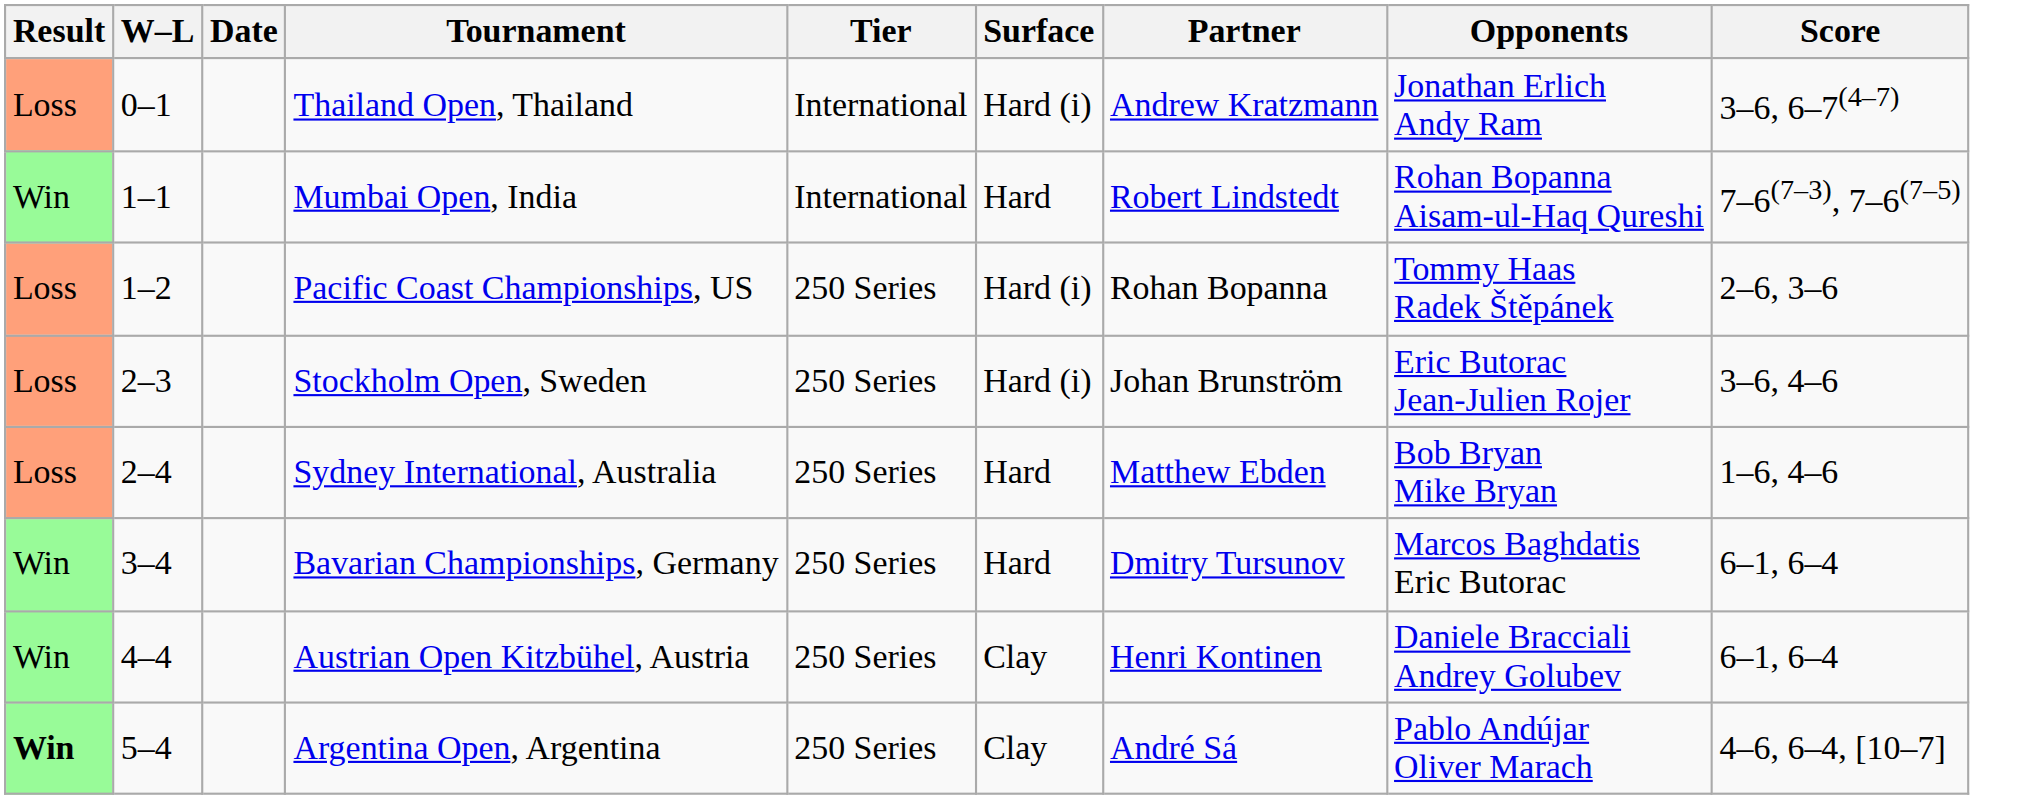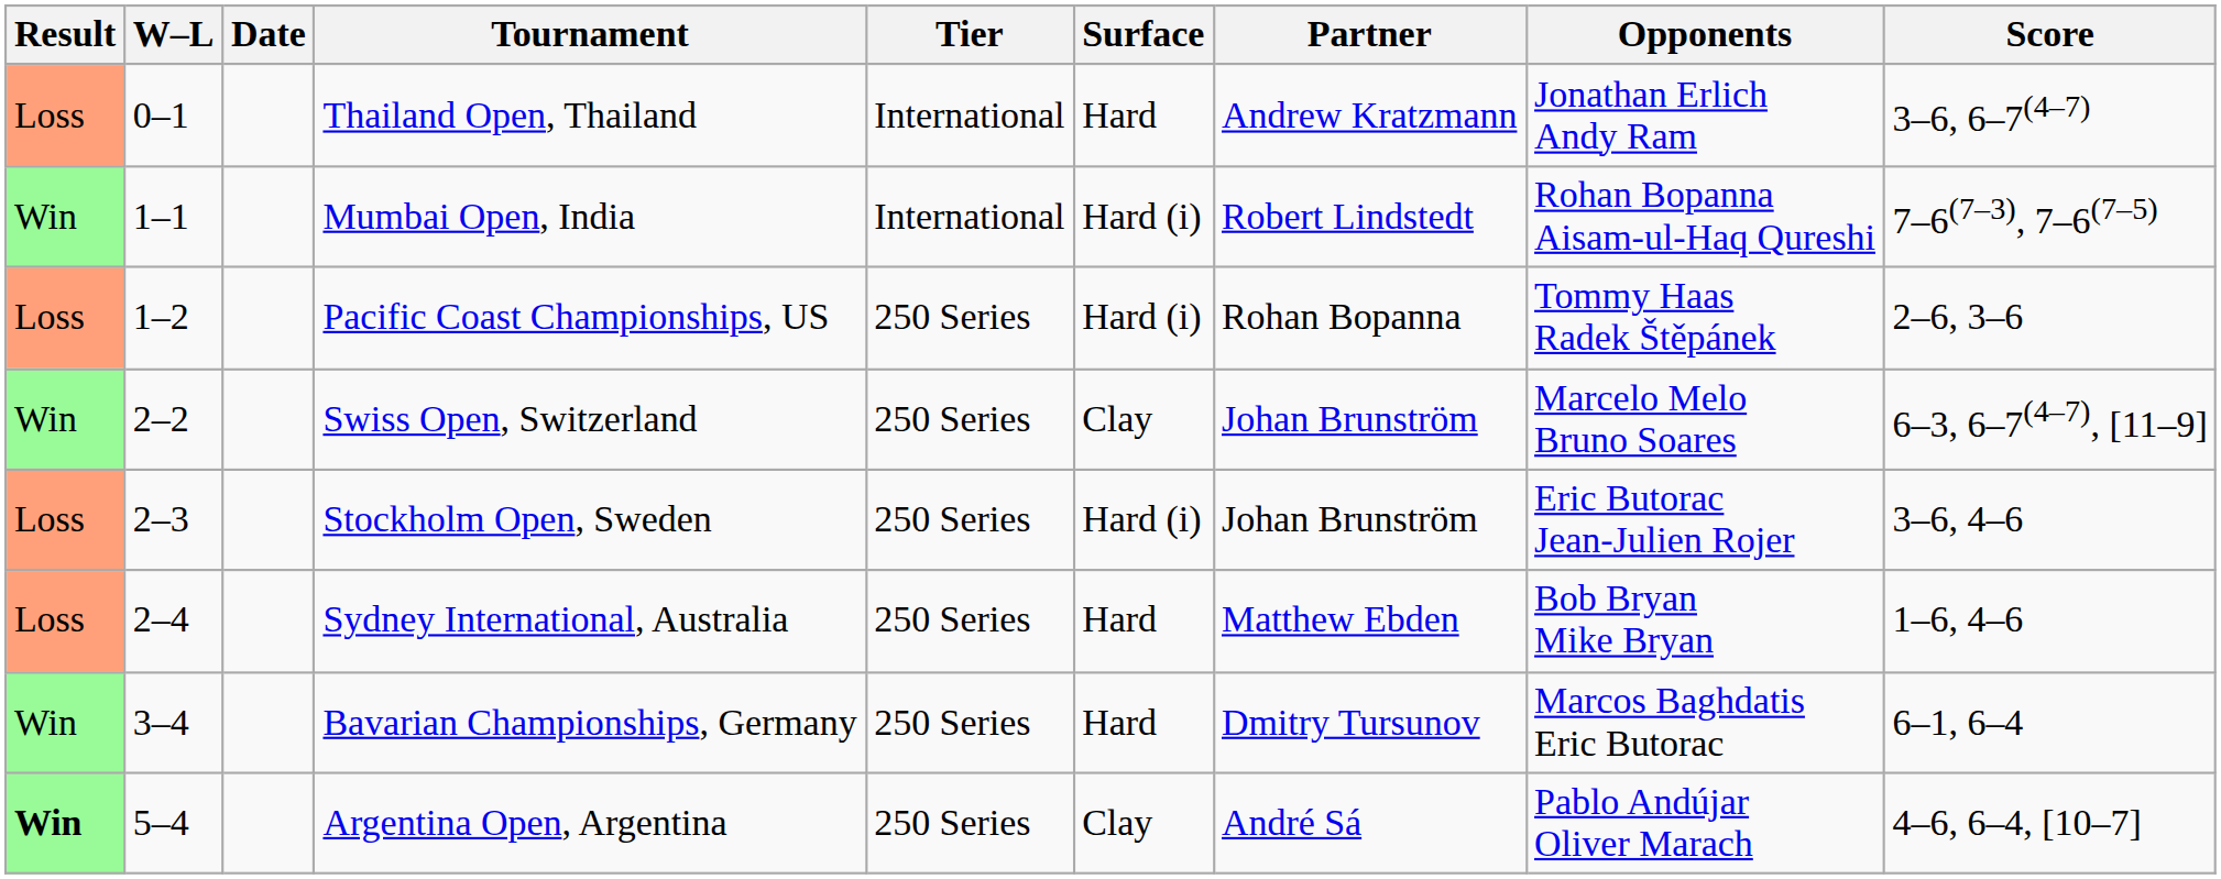 <table class="sortable wikitable">
 <tr>
 <th>Result</th>
 <th class="unsortable">W–L</th>
 <th>Date</th>
 <th>Tournament</th>
 <th>Tier</th>
 <th>Surface</th>
 <th>Partner</th>
 <th>Opponents</th>
 <th class="unsortable">Score</th>
 </tr>
 <tr>
 <td style="background:#ffa07a;">Loss</td>
 <td>0–1</td>
 <td><a href='#'></a></td>
 <td><a href='#'>Thailand Open</a>, Thailand</td>
 <td>International</td>
-<td>Hard (i)</td>
+<td>Hard</td>
 <td> <a href='#'>Andrew Kratzmann</a></td>
 <td> <a href='#'>Jonathan Erlich</a><br> <a href='#'>Andy Ram</a></td>
 <td>3–6, 6–7<sup>(4–7)</sup></td>
 </tr>
 <tr>
 <td style="background:#98fb98;">Win</td>
 <td>1–1</td>
 <td><a href='#'></a></td>
 <td><a href='#'>Mumbai Open</a>, India</td>
 <td>International</td>
-<td>Hard</td>
+<td>Hard (i)</td>
 <td> <a href='#'>Robert Lindstedt</a></td>
 <td> <a href='#'>Rohan Bopanna</a><br> <a href='#'>Aisam-ul-Haq Qureshi</a></td>
 <td>7–6<sup>(7–3)</sup>, 7–6<sup>(7–5)</sup></td>
 </tr>
 <tr>
 <td style="background:#ffa07a;">Loss</td>
 <td>1–2</td>
 <td><a href='#'></a></td>
 <td><a href='#'>Pacific Coast Championships</a>, US</td>
 <td>250 Series</td>
 <td>Hard (i)</td>
 <td> Rohan Bopanna</td>
 <td> <a href='#'>Tommy Haas</a><br> <a href='#'>Radek Štěpánek</a></td>
 <td>2–6, 3–6</td>
+</tr>
+<tr>
+<td style="background:#98fb98;">Win</td>
+<td>2–2</td>
+<td><a href='#'></a></td>
+<td><a href='#'>Swiss Open</a>, Switzerland</td>
+<td>250 Series</td>
+<td>Clay</td>
+<td> <a href='#'>Johan Brunström</a></td>
+<td> <a href='#'>Marcelo Melo</a><br> <a href='#'>Bruno Soares</a></td>
+<td>6–3, 6–7<sup>(4–7)</sup>, [11–9]</td>
 </tr>
 <tr>
 <td style="background:#ffa07a;">Loss</td>
 <td>2–3</td>
 <td><a href='#'></a></td>
 <td><a href='#'>Stockholm Open</a>, Sweden</td>
 <td>250 Series</td>
 <td>Hard (i)</td>
 <td> Johan Brunström</td>
 <td> <a href='#'>Eric Butorac</a><br> <a href='#'>Jean-Julien Rojer</a></td>
 <td>3–6, 4–6</td>
 </tr>
 <tr>
 <td style="background:#ffa07a;">Loss</td>
 <td>2–4</td>
 <td><a href='#'></a></td>
 <td><a href='#'>Sydney International</a>, Australia</td>
 <td>250 Series</td>
 <td>Hard</td>
 <td> <a href='#'>Matthew Ebden</a></td>
 <td> <a href='#'>Bob Bryan</a><br> <a href='#'>Mike Bryan</a></td>
 <td>1–6, 4–6</td>
 </tr>
 <tr>
 <td style="background:#98fb98;">Win</td>
 <td>3–4</td>
 <td><a href='#'></a></td>
 <td><a href='#'>Bavarian Championships</a>, Germany</td>
 <td>250 Series</td>
 <td>Hard</td>
 <td> <a href='#'>Dmitry Tursunov</a></td>
 <td> <a href='#'>Marcos Baghdatis</a><br> Eric Butorac</td>
 <td>6–1, 6–4</td>
 </tr>
 <tr>
-<td style="background:#98fb98;">Win</td>
-<td>4–4</td>
-<td><a href='#'></a></td>
-<td><a href='#'>Austrian Open Kitzbühel</a>, Austria</td>
-<td>250 Series</td>
-<td>Clay</td>
-<td> <a href='#'>Henri Kontinen</a></td>
-<td> <a href='#'>Daniele Bracciali</a><br> <a href='#'>Andrey Golubev</a></td>
-<td>6–1, 6–4</td>
-</tr>
-<tr>
 <td style="background:#98fb98;"><strong>Win</strong></td>
 <td>5–4</td>
 <td><a href='#'></a></td>
 <td><a href='#'>Argentina Open</a>, Argentina</td>
 <td>250 Series</td>
 <td>Clay</td>
 <td> <a href='#'>André Sá</a></td>
 <td> <a href='#'>Pablo Andújar</a><br> <a href='#'>Oliver Marach</a></td>
 <td>4–6, 6–4, [10–7]</td>
 </tr>
 </table>
